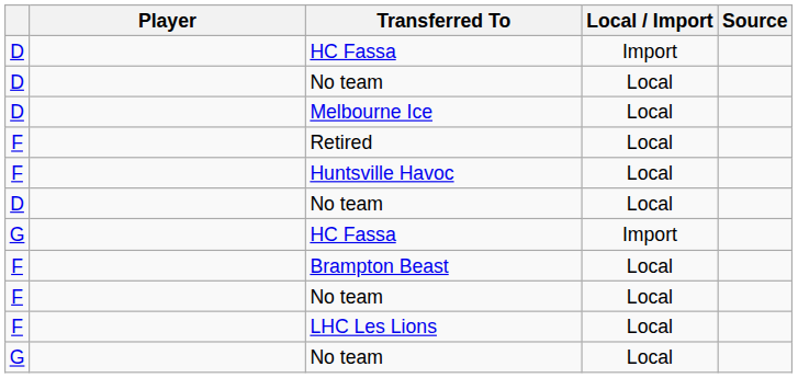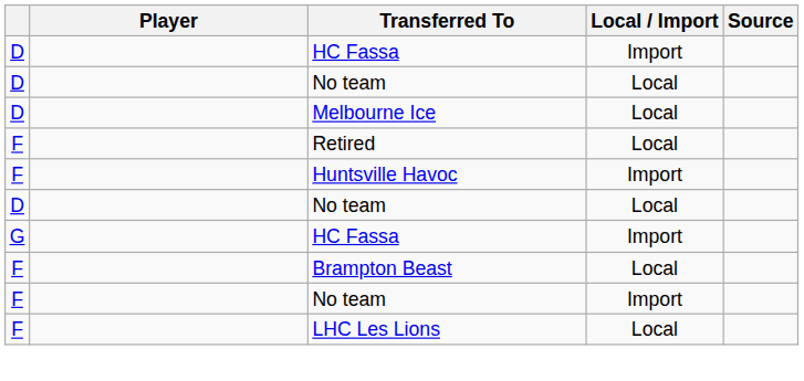 <table class="wikitable plainrowheaders sortable" style="font-size:95%; text-align: center">
 <tr>
 <th></th>
 <th scope="col" style="width:210px;">Player</th>
 <th scope="col" style="width:210px;">Transferred To</th>
 <th>Local / Import</th>
 <th>Source</th>
 </tr>
 <tr>
 <td><a href='#'>D</a></td>
 <td align="left"> </td>
 <td align="left"> <a href='#'>HC Fassa</a></td>
 <td>Import</td>
 <td></td>
 </tr>
 <tr>
 <td><a href='#'>D</a></td>
 <td align="left"> </td>
 <td align="left">No team</td>
 <td>Local</td>
 <td></td>
 </tr>
 <tr>
 <td><a href='#'>D</a></td>
 <td align="left"> </td>
 <td align="left"> <a href='#'>Melbourne Ice</a></td>
 <td>Local</td>
 <td></td>
 </tr>
 <tr>
 <td><a href='#'>F</a></td>
 <td align="left"> </td>
 <td align="left">Retired</td>
 <td>Local</td>
 <td></td>
 </tr>
 <tr>
 <td><a href='#'>F</a></td>
 <td align="left"> </td>
 <td align="left"> <a href='#'>Huntsville Havoc</a></td>
-<td>Local</td>
+<td>Import</td>
 <td></td>
 </tr>
 <tr>
 <td><a href='#'>D</a></td>
 <td align="left"> </td>
 <td align="left">No team</td>
 <td>Local</td>
 <td></td>
 </tr>
 <tr>
 <td><a href='#'>G</a></td>
 <td align="left"> </td>
 <td align="left"> <a href='#'>HC Fassa</a></td>
 <td>Import</td>
 <td></td>
 </tr>
 <tr>
 <td><a href='#'>F</a></td>
 <td align="left"> </td>
 <td align="left"> <a href='#'>Brampton Beast</a></td>
 <td>Local</td>
 <td></td>
 </tr>
 <tr>
 <td><a href='#'>F</a></td>
 <td align="left"> </td>
 <td align="left">No team</td>
-<td>Local</td>
+<td>Import</td>
 <td></td>
 </tr>
 <tr>
 <td><a href='#'>F</a></td>
 <td align="left"> </td>
 <td align="left"> <a href='#'>LHC Les Lions</a></td>
 <td>Local</td>
 <td></td>
 </tr>
-<tr>
-<td><a href='#'>G</a></td>
-<td align="left"> </td>
-<td align="left">No team</td>
-<td>Local</td>
-<td></td>
-</tr>
 </table>
